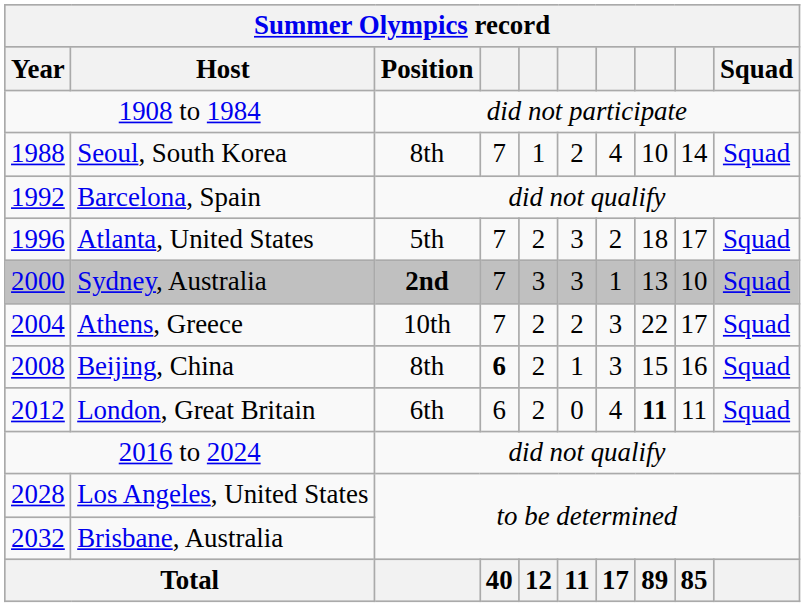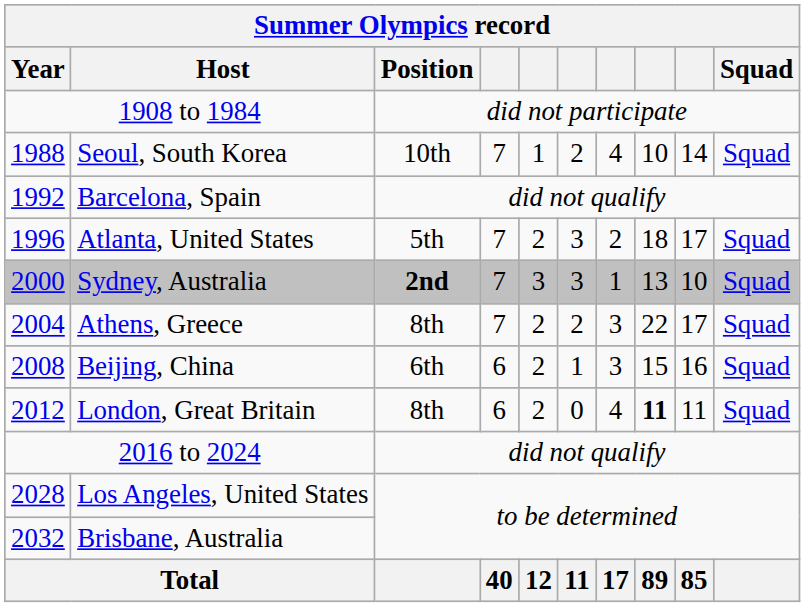 <table class="wikitable" style="text-align: center;">
 <tr>
 <th colspan=10><a href='#'>Summer Olympics</a> record</th>
 </tr>
 <tr>
 <th>Year</th>
 <th>Host</th>
 <th>Position</th>
 <th></th>
 <th></th>
 <th></th>
 <th></th>
 <th></th>
 <th></th>
 <th>Squad</th>
 </tr>
 <tr>
 <td colspan=2><a href='#'>1908</a> to <a href='#'>1984</a></td>
 <td colspan=9><em>did not participate</em></td>
 </tr>
 <tr>
 <td><a href='#'>1988</a></td>
 <td align=left> <a href='#'>Seoul</a>, South Korea</td>
-<td>8th</td>
+<td>10th</td>
 <td>7</td>
 <td>1</td>
 <td>2</td>
 <td>4</td>
 <td>10</td>
 <td>14</td>
 <td><a href='#'>Squad</a></td>
 </tr>
 <tr>
 <td><a href='#'>1992</a></td>
 <td align=left> <a href='#'>Barcelona</a>, Spain</td>
 <td colspan=9><em>did not qualify</em></td>
 </tr>
 <tr>
 <td><a href='#'>1996</a></td>
 <td align=left> <a href='#'>Atlanta</a>, United States</td>
 <td>5th</td>
 <td>7</td>
 <td>2</td>
 <td>3</td>
 <td>2</td>
 <td>18</td>
 <td>17</td>
 <td><a href='#'>Squad</a></td>
 </tr>
 <tr bgcolor=silver>
 <td><a href='#'>2000</a></td>
 <td align=left> <a href='#'>Sydney</a>, Australia</td>
 <td><strong>2nd</strong></td>
 <td>7</td>
 <td>3</td>
 <td>3</td>
 <td>1</td>
 <td>13</td>
 <td>10</td>
 <td><a href='#'>Squad</a></td>
 </tr>
 <tr>
 <td><a href='#'>2004</a></td>
 <td align=left> <a href='#'>Athens</a>, Greece</td>
-<td>10th</td>
+<td>8th</td>
 <td>7</td>
 <td>2</td>
 <td>2</td>
 <td>3</td>
 <td>22</td>
 <td>17</td>
 <td><a href='#'>Squad</a></td>
 </tr>
 <tr>
 <td><a href='#'>2008</a></td>
 <td align=left> <a href='#'>Beijing</a>, China</td>
-<td>8th</td>
-<td><strong>6</strong></td>
+<td>6th</td>
+<td>6</td>
 <td>2</td>
 <td>1</td>
 <td>3</td>
 <td>15</td>
 <td>16</td>
 <td><a href='#'>Squad</a></td>
 </tr>
 <tr>
 <td><a href='#'>2012</a></td>
 <td align=left> <a href='#'>London</a>, Great Britain</td>
-<td>6th</td>
+<td>8th</td>
 <td>6</td>
 <td>2</td>
 <td>0</td>
 <td>4</td>
 <td><strong>11</strong></td>
 <td>11</td>
 <td><a href='#'>Squad</a></td>
 </tr>
 <tr>
 <td colspan=2><a href='#'>2016</a> to <a href='#'>2024</a></td>
 <td colspan=9><em>did not qualify</em></td>
 </tr>
 <tr>
 <td><a href='#'>2028</a></td>
 <td align=left> <a href='#'>Los Angeles</a>, United States</td>
 <td colspan=8 rowspan=2><em>to be determined</em></td>
 </tr>
 <tr>
 <td><a href='#'>2032</a></td>
 <td align=left> <a href='#'>Brisbane</a>, Australia</td>
 </tr>
 <tr>
 <th colspan=2>Total</th>
 <th></th>
 <th>40</th>
 <th>12</th>
 <th>11</th>
 <th>17</th>
 <th>89</th>
 <th>85</th>
 <th></th>
 </tr>
 </table>
